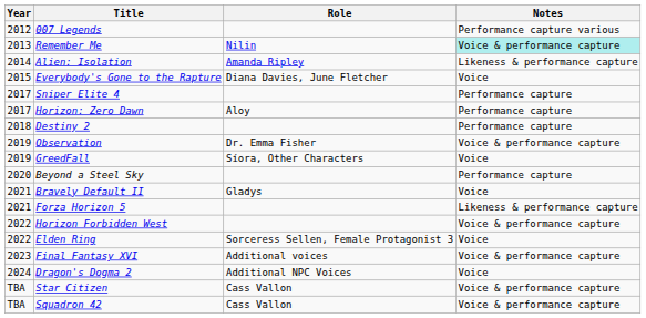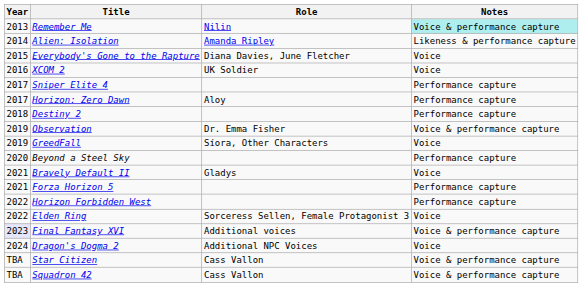 <table class="wikitable sortable">
 <tr>
 <th>Year</th>
 <th>Title</th>
 <th>Role</th>
 <th>Notes</th>
-</tr>
-<tr>
-<td>2012</td>
-<td><em><a href='#'>007 Legends</a></em></td>
-<td></td>
-<td>Performance capture various</td>
 </tr>
 <tr>
 <td>2013</td>
 <td><em><a href='#'>Remember Me</a></em></td>
 <td><a href='#'>Nilin</a></td>
 <td style="background: paleturquoise;">Voice & performance capture</td>
 </tr>
 <tr>
 <td>2014</td>
 <td><em><a href='#'>Alien: Isolation</a></em></td>
 <td><a href='#'>Amanda Ripley</a></td>
 <td>Likeness & performance capture</td>
 </tr>
 <tr>
 <td>2015</td>
 <td><em><a href='#'>Everybody's Gone to the Rapture</a></em></td>
 <td>Diana Davies, June Fletcher</td>
+<td>Voice</td>
+</tr>
+<tr>
+<td>2016</td>
+<td><em><a href='#'>XCOM 2</a></em></td>
+<td>UK Soldier</td>
 <td>Voice</td>
 </tr>
 <tr>
 <td>2017</td>
 <td><em><a href='#'>Sniper Elite 4</a></em></td>
 <td></td>
 <td>Performance capture</td>
 </tr>
 <tr>
 <td>2017</td>
 <td><em><a href='#'>Horizon: Zero Dawn</a></em></td>
 <td>Aloy</td>
 <td>Performance capture</td>
 </tr>
 <tr>
 <td>2018</td>
 <td><em><a href='#'>Destiny 2</a></em></td>
 <td></td>
 <td>Performance capture</td>
 </tr>
 <tr>
 <td>2019</td>
 <td><em><a href='#'>Observation</a></em></td>
 <td>Dr. Emma Fisher</td>
 <td>Voice & performance capture</td>
 </tr>
 <tr>
 <td>2019</td>
 <td><em><a href='#'>GreedFall</a></em></td>
 <td>Síora, Other Characters</td>
 <td>Voice</td>
 </tr>
 <tr>
 <td>2020</td>
 <td><em>Beyond a Steel Sky</em></td>
 <td></td>
 <td>Performance capture</td>
 </tr>
 <tr>
 <td>2021</td>
 <td><em><a href='#'>Bravely Default II</a></em></td>
 <td>Gladys</td>
 <td>Voice</td>
 </tr>
 <tr>
 <td>2021</td>
 <td><em><a href='#'>Forza Horizon 5</a></em></td>
 <td></td>
-<td>Likeness & performance capture</td>
+<td>Performance capture</td>
 </tr>
 <tr>
 <td>2022</td>
 <td><em><a href='#'>Horizon Forbidden West</a></em></td>
 <td></td>
-<td>Voice & performance capture</td>
+<td>Performance capture</td>
 </tr>
 <tr>
 <td>2022</td>
 <td><em><a href='#'>Elden Ring</a></em></td>
 <td>Sorceress Sellen, Female Protagonist 3</td>
 <td>Voice</td>
 </tr>
 <tr>
-<td>2023</td>
+<td style="background: lavender;">2023</td>
 <td><em><a href='#'>Final Fantasy XVI</a></em></td>
 <td>Additional voices</td>
 <td>Voice & performance capture</td>
 </tr>
 <tr>
 <td>2024</td>
 <td><em><a href='#'>Dragon's Dogma 2</a></em></td>
 <td>Additional NPC Voices</td>
 <td>Voice</td>
 </tr>
 <tr>
 <td>TBA</td>
 <td><em><a href='#'>Star Citizen</a></em></td>
 <td>Cass Vallon</td>
 <td>Voice & performance capture</td>
 </tr>
 <tr>
 <td>TBA</td>
 <td><em><a href='#'>Squadron 42</a></em></td>
 <td>Cass Vallon</td>
 <td>Voice & performance capture</td>
 </tr>
 </table>
